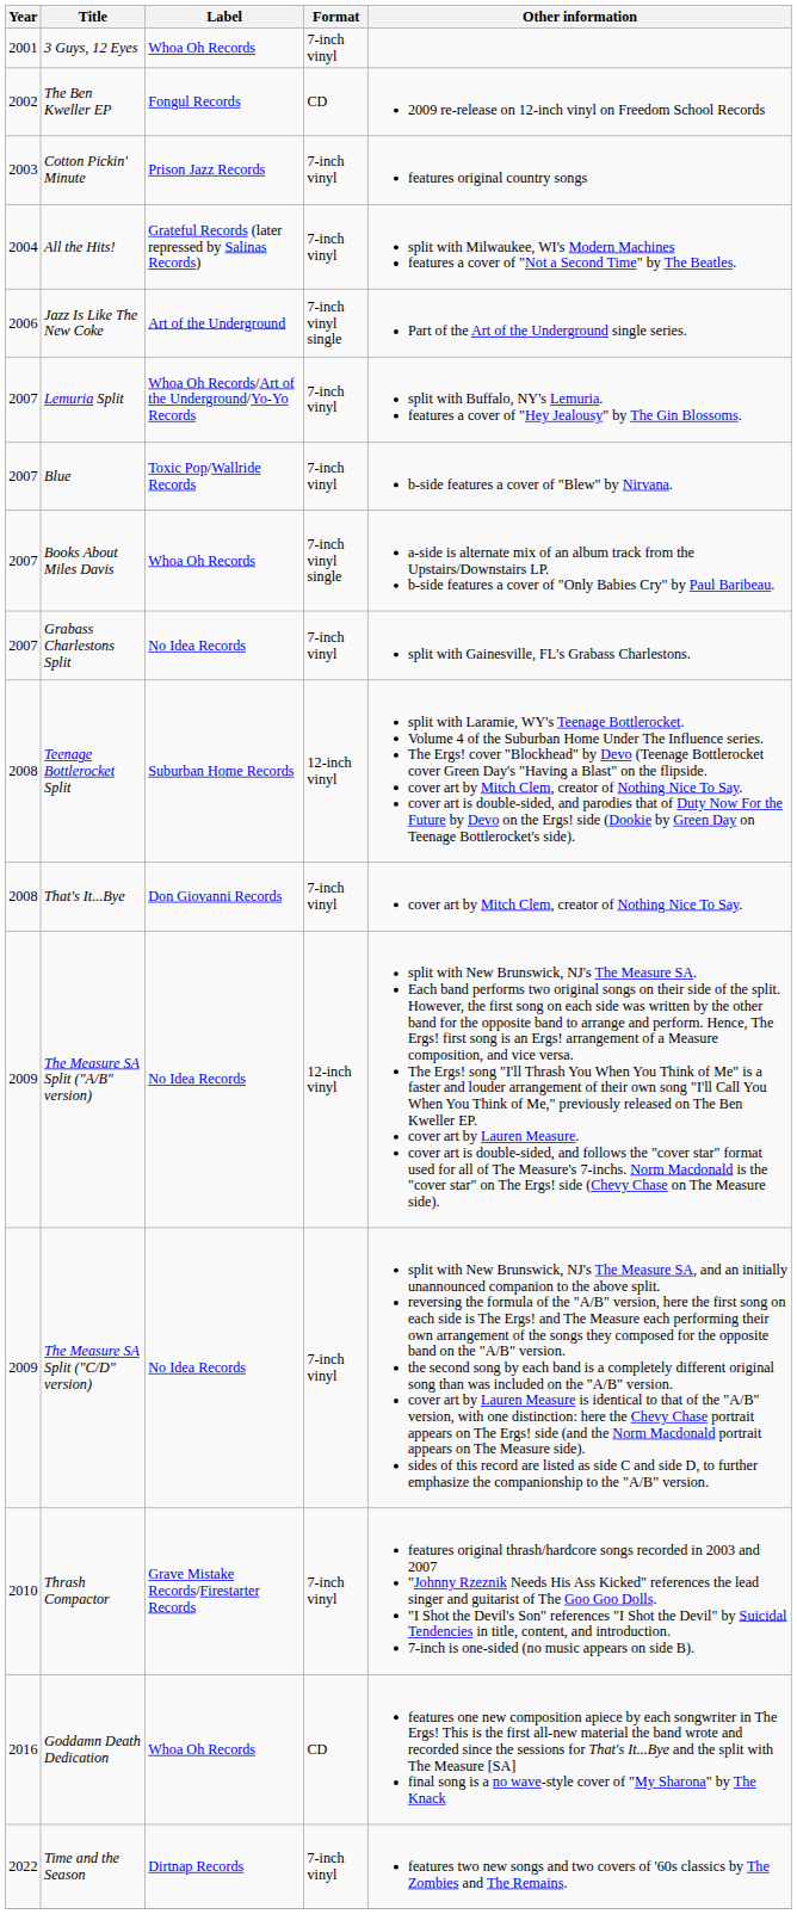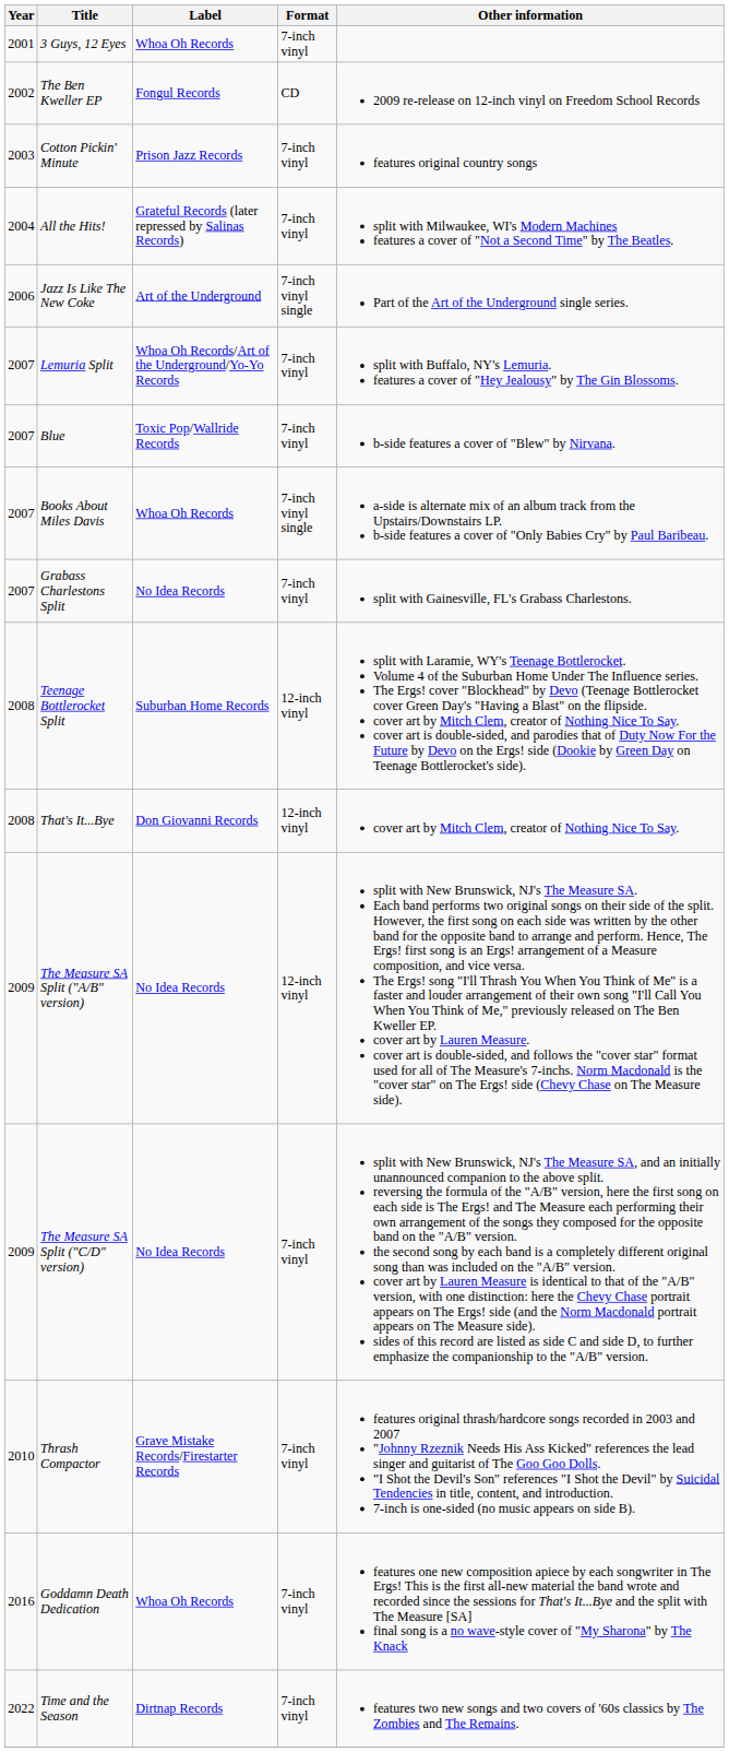 <table class="wikitable">
 <tr>
 <th>Year</th>
 <th>Title</th>
 <th>Label</th>
 <th>Format</th>
 <th>Other information</th>
 </tr>
 <tr>
 <td>2001</td>
 <td><em>3 Guys, 12 Eyes</em></td>
 <td><a href='#'>Whoa Oh Records</a></td>
 <td>7-inch vinyl</td>
 <td></td>
 </tr>
 <tr>
 <td>2002</td>
 <td><em>The Ben Kweller EP</em></td>
 <td><a href='#'>Fongul Records</a></td>
 <td>CD</td>
 <td><br><ul><li>2009 re-release on 12-inch vinyl on Freedom School Records</li></ul></td>
 </tr>
 <tr>
 <td>2003</td>
 <td><em>Cotton Pickin' Minute</em></td>
 <td><a href='#'>Prison Jazz Records</a></td>
 <td>7-inch vinyl</td>
 <td><br><ul><li>features original country songs</li></ul></td>
 </tr>
 <tr>
 <td>2004</td>
 <td><em>All the Hits!</em></td>
 <td><a href='#'>Grateful Records</a> (later repressed by <a href='#'>Salinas Records</a>)</td>
 <td>7-inch vinyl</td>
 <td><br><ul><li>split with Milwaukee, WI's <a href='#'>Modern Machines</a></li><li>features a cover of "<a href='#'>Not a Second Time</a>" by <a href='#'>The Beatles</a>.</li></ul></td>
 </tr>
 <tr>
 <td>2006</td>
 <td><em>Jazz Is Like The New Coke</em></td>
 <td><a href='#'>Art of the Underground</a></td>
 <td>7-inch vinyl single</td>
 <td><br><ul><li>Part of the <a href='#'>Art of the Underground</a> single series.</li></ul></td>
 </tr>
 <tr>
 <td>2007</td>
 <td><em><a href='#'>Lemuria</a> Split</em></td>
 <td><a href='#'>Whoa Oh Records</a>/<a href='#'>Art of the Underground</a>/<a href='#'>Yo-Yo Records</a></td>
 <td>7-inch vinyl</td>
 <td><br><ul><li>split with Buffalo, NY's <a href='#'>Lemuria</a>.</li><li>features a cover of "<a href='#'>Hey Jealousy</a>" by <a href='#'>The Gin Blossoms</a>.</li></ul></td>
 </tr>
 <tr>
 <td>2007</td>
 <td><em>Blue</em></td>
 <td><a href='#'>Toxic Pop</a>/<a href='#'>Wallride Records</a></td>
 <td>7-inch vinyl</td>
 <td><br><ul><li>b-side features a cover of "Blew" by <a href='#'>Nirvana</a>.</li></ul></td>
 </tr>
 <tr>
 <td>2007</td>
 <td><em>Books About Miles Davis</em></td>
 <td><a href='#'>Whoa Oh Records</a></td>
 <td>7-inch vinyl single</td>
 <td><br><ul><li>a-side is alternate mix of an album track from the Upstairs/Downstairs LP.</li><li>b-side features a cover of "Only Babies Cry" by <a href='#'>Paul Baribeau</a>.</li></ul></td>
 </tr>
 <tr>
 <td>2007</td>
 <td><em>Grabass Charlestons Split</em></td>
 <td><a href='#'>No Idea Records</a></td>
 <td>7-inch vinyl</td>
 <td><br><ul><li>split with Gainesville, FL's Grabass Charlestons.</li></ul></td>
 </tr>
 <tr>
 <td>2008</td>
 <td><em><a href='#'>Teenage Bottlerocket</a> Split</em></td>
 <td><a href='#'>Suburban Home Records</a></td>
 <td>12-inch vinyl</td>
 <td><br><ul><li>split with Laramie, WY's <a href='#'>Teenage Bottlerocket</a>.</li><li>Volume 4 of the Suburban Home Under The Influence series.</li><li>The Ergs! cover "Blockhead" by <a href='#'>Devo</a> (Teenage Bottlerocket cover Green Day's "Having a Blast" on the flipside.</li><li>cover art by <a href='#'>Mitch Clem</a>, creator of <a href='#'>Nothing Nice To Say</a>.</li><li>cover art is double-sided, and parodies that of <a href='#'>Duty Now For the Future</a> by <a href='#'>Devo</a> on the Ergs! side (<a href='#'>Dookie</a> by <a href='#'>Green Day</a> on Teenage Bottlerocket's side).</li></ul></td>
 </tr>
 <tr>
 <td>2008</td>
 <td><em>That's It...Bye</em></td>
 <td><a href='#'>Don Giovanni Records</a></td>
-<td>7-inch vinyl</td>
+<td>12-inch vinyl</td>
 <td><br><ul><li>cover art by <a href='#'>Mitch Clem</a>, creator of <a href='#'>Nothing Nice To Say</a>.</li></ul></td>
 </tr>
 <tr>
 <td>2009</td>
 <td><em><a href='#'>The Measure SA</a> Split ("A/B" version)</em></td>
 <td><a href='#'>No Idea Records</a></td>
 <td>12-inch vinyl</td>
 <td><br><ul><li>split with New Brunswick, NJ's <a href='#'>The Measure SA</a>.</li><li>Each band performs two original songs on their side of the split. However, the first song on each side was written by the other band for the opposite band to arrange and perform. Hence, The Ergs! first song is an Ergs! arrangement of a Measure composition, and vice versa.</li><li>The Ergs! song "I'll Thrash You When You Think of Me" is a faster and louder arrangement of their own song "I'll Call You When You Think of Me," previously released on The Ben Kweller EP.</li><li>cover art by <a href='#'>Lauren Measure</a>.</li><li>cover art is double-sided, and follows the "cover star" format used for all of The Measure's 7-inchs. <a href='#'>Norm Macdonald</a> is the "cover star" on The Ergs! side (<a href='#'>Chevy Chase</a> on The Measure side).</li></ul></td>
 </tr>
 <tr>
 <td>2009</td>
 <td><em><a href='#'>The Measure SA</a> Split ("C/D" version)</em></td>
 <td><a href='#'>No Idea Records</a></td>
 <td>7-inch vinyl</td>
 <td><br><ul><li>split with New Brunswick, NJ's <a href='#'>The Measure SA</a>, and an initially unannounced companion to the above split.</li><li>reversing the formula of the "A/B" version, here the first song on each side is The Ergs! and The Measure each performing their own arrangement of the songs they composed for the opposite band on the "A/B" version.</li><li>the second song by each band is a completely different original song than was included on the "A/B" version.</li><li>cover art by <a href='#'>Lauren Measure</a> is identical to that of the "A/B" version, with one distinction: here the <a href='#'>Chevy Chase</a> portrait appears on The Ergs! side (and the <a href='#'>Norm Macdonald</a> portrait appears on The Measure side).</li><li>sides of this record are listed as side C and side D, to further emphasize the companionship to the "A/B" version.</li></ul></td>
 </tr>
 <tr>
 <td>2010</td>
 <td><em>Thrash Compactor</em></td>
 <td><a href='#'>Grave Mistake Records</a>/<a href='#'>Firestarter Records</a></td>
 <td>7-inch vinyl</td>
 <td><br><ul><li>features original thrash/hardcore songs recorded in 2003 and 2007</li><li>"<a href='#'>Johnny Rzeznik</a> Needs His Ass Kicked" references the lead singer and guitarist of The <a href='#'>Goo Goo Dolls</a>.</li><li>"I Shot the Devil's Son" references "I Shot the Devil" by <a href='#'>Suicidal Tendencies</a> in title, content, and introduction.</li><li>7-inch is one-sided (no music appears on side B).</li></ul></td>
 </tr>
 <tr>
 <td>2016</td>
 <td><em>Goddamn Death Dedication</em></td>
 <td><a href='#'>Whoa Oh Records</a></td>
-<td>CD</td>
+<td>7-inch vinyl</td>
 <td><br><ul><li>features one new composition apiece by each songwriter in The Ergs! This is the first all-new material the band wrote and recorded since the sessions for <em>That's It...Bye</em> and the split with The Measure [SA]</li><li>final song is a <a href='#'>no wave</a>-style cover of "<a href='#'>My Sharona</a>" by <a href='#'>The Knack</a></li></ul></td>
 </tr>
 <tr>
 <td>2022</td>
 <td><em>Time and the Season</em></td>
 <td><a href='#'>Dirtnap Records</a></td>
 <td>7-inch vinyl</td>
 <td><br><ul><li>features two new songs and two covers of '60s classics by <a href='#'>The Zombies</a> and <a href='#'>The Remains</a>.</li></ul></td>
 </tr>
 <tr>
 </tr>
 </table>
